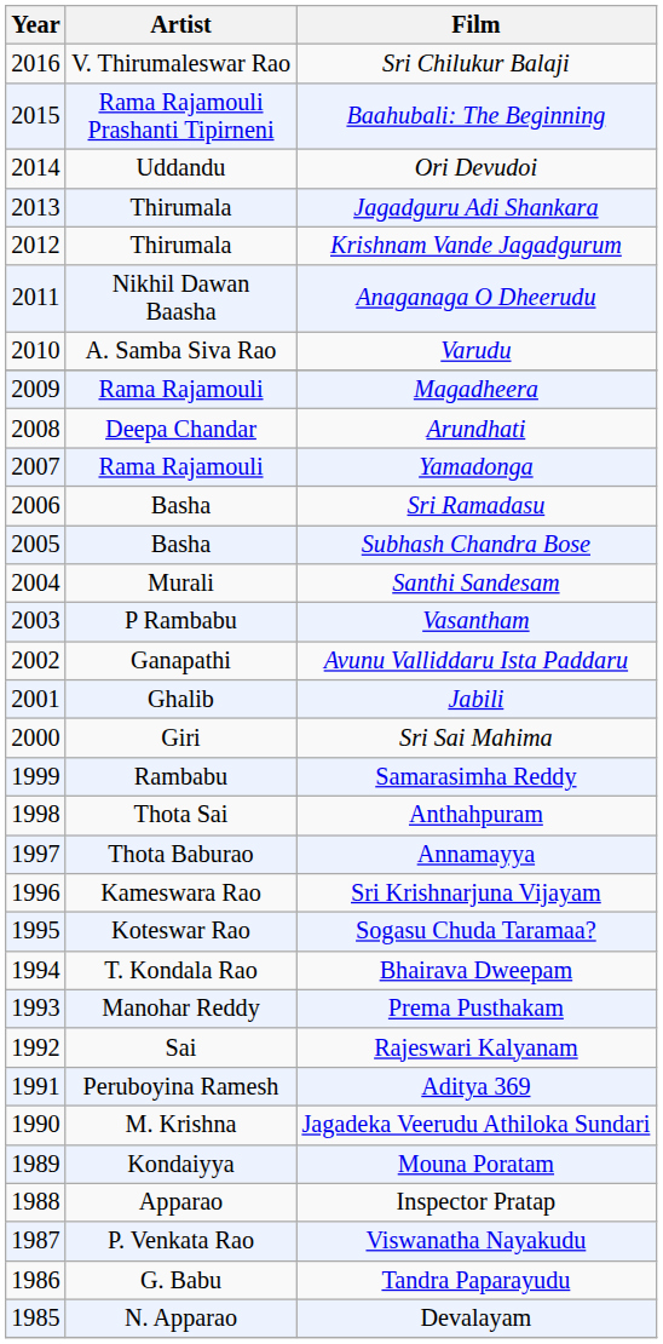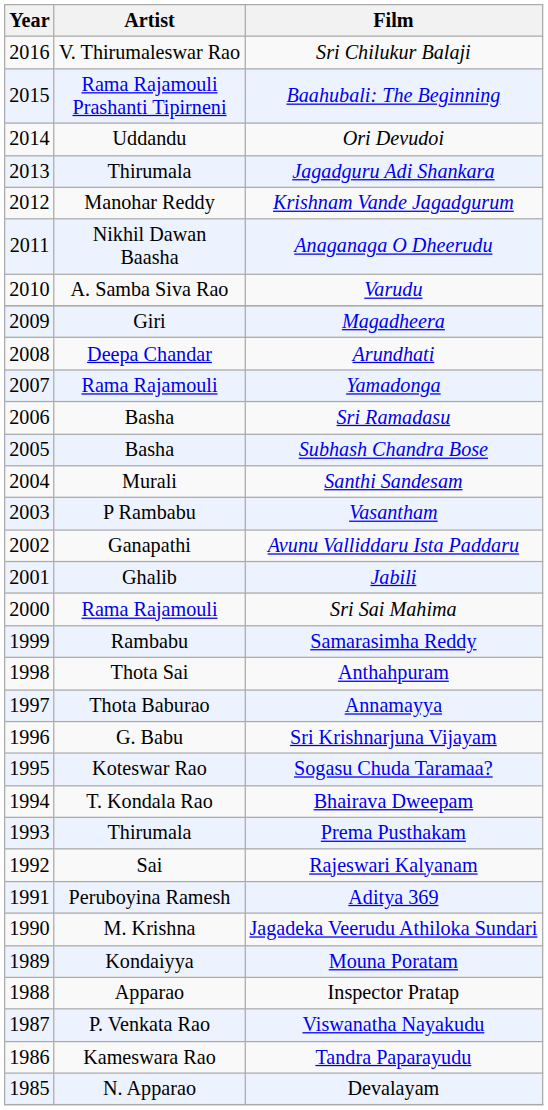 <table class="wikitable sortable plainrowheaders" style="text-align:center">
 <tr>
 <th>Year</th>
 <th>Artist</th>
 <th>Film</th>
 </tr>
 <tr>
 <td>2016</td>
 <td>V. Thirumaleswar Rao</td>
 <td><em>Sri Chilukur Balaji</em></td>
 </tr>
 <tr style="background:#edf3fe;">
 <td>2015</td>
 <td><a href='#'>Rama Rajamouli</a><br><a href='#'>Prashanti Tipirneni</a></td>
 <td><em><a href='#'>Baahubali: The Beginning</a></em></td>
 </tr>
 <tr>
 <td>2014</td>
 <td>Uddandu</td>
 <td><em>Ori Devudoi</em></td>
 </tr>
 <tr style="background:#edf3fe;">
 <td>2013</td>
 <td>Thirumala</td>
 <td><em><a href='#'>Jagadguru Adi Shankara</a></em></td>
 </tr>
 <tr>
 <td>2012</td>
-<td>Thirumala</td>
+<td>Manohar Reddy</td>
 <td><em><a href='#'>Krishnam Vande Jagadgurum</a></em></td>
 </tr>
 <tr bgcolor=#edf3fe>
 <td>2011</td>
 <td>Nikhil Dawan <br> Baasha</td>
 <td><em><a href='#'>Anaganaga O Dheerudu</a></em></td>
 </tr>
 <tr>
 <td>2010</td>
 <td>A. Samba Siva Rao</td>
 <td><em><a href='#'>Varudu</a></em></td>
 </tr>
 <tr>
 </tr>
 <tr bgcolor=#edf3fe>
 <td>2009</td>
-<td><a href='#'>Rama Rajamouli</a></td>
+<td>Giri</td>
 <td><em><a href='#'>Magadheera</a></em></td>
 </tr>
 <tr>
 <td>2008</td>
 <td><a href='#'>Deepa Chandar</a></td>
 <td><em><a href='#'>Arundhati</a></em></td>
 </tr>
 <tr bgcolor=#edf3fe>
 <td>2007</td>
 <td><a href='#'>Rama Rajamouli</a></td>
 <td><em><a href='#'>Yamadonga</a></em></td>
 </tr>
 <tr>
 <td>2006</td>
 <td>Basha</td>
 <td><em><a href='#'>Sri Ramadasu</a></em></td>
 </tr>
 <tr bgcolor=#edf3fe>
 <td>2005</td>
 <td>Basha</td>
 <td><em><a href='#'>Subhash Chandra Bose</a></em></td>
 </tr>
 <tr>
 <td>2004</td>
 <td>Murali</td>
 <td><em><a href='#'>Santhi Sandesam</a></em></td>
 </tr>
 <tr bgcolor=#edf3fe>
 <td>2003</td>
 <td>P Rambabu</td>
 <td><em><a href='#'>Vasantham</a></em></td>
 </tr>
 <tr>
 <td>2002</td>
 <td>Ganapathi</td>
 <td><em><a href='#'>Avunu Valliddaru Ista Paddaru</a></em></td>
 </tr>
 <tr bgcolor=#edf3fe>
 <td>2001</td>
 <td>Ghalib</td>
 <td><em><a href='#'>Jabili</a></em></td>
 </tr>
 <tr>
 <td>2000</td>
-<td>Giri</td>
+<td><a href='#'>Rama Rajamouli</a></td>
 <td><em>Sri Sai Mahima</em></td>
 </tr>
 <tr bgcolor=#edf3fe>
 <td>1999</td>
 <td>Rambabu</td>
 <td><a href='#'>Samarasimha Reddy</a></td>
 </tr>
 <tr>
 <td>1998</td>
 <td>Thota Sai</td>
 <td><a href='#'>Anthahpuram</a></td>
 </tr>
 <tr bgcolor=#edf3fe>
 <td>1997</td>
 <td>Thota Baburao</td>
 <td><a href='#'>Annamayya</a></td>
 </tr>
 <tr>
 <td>1996</td>
-<td>Kameswara Rao</td>
+<td>G. Babu</td>
 <td><a href='#'>Sri Krishnarjuna Vijayam</a></td>
 </tr>
 <tr bgcolor=#edf3fe>
 <td>1995</td>
 <td>Koteswar Rao </td>
 <td><a href='#'>Sogasu Chuda Taramaa?</a></td>
 </tr>
 <tr>
 <td>1994</td>
 <td>T. Kondala Rao </td>
 <td><a href='#'>Bhairava Dweepam</a></td>
 </tr>
 <tr bgcolor=#edf3fe>
 <td>1993</td>
-<td>Manohar Reddy</td>
+<td>Thirumala</td>
 <td><a href='#'>Prema Pusthakam</a></td>
 </tr>
 <tr>
 <td>1992</td>
 <td>Sai</td>
 <td><a href='#'>Rajeswari Kalyanam</a></td>
 </tr>
 <tr bgcolor=#edf3fe>
 <td>1991</td>
 <td>Peruboyina Ramesh</td>
 <td><a href='#'>Aditya 369</a></td>
 </tr>
 <tr>
 <td>1990</td>
 <td>M. Krishna</td>
 <td><a href='#'>Jagadeka Veerudu Athiloka Sundari</a></td>
 </tr>
 <tr bgcolor=#edf3fe>
 <td>1989</td>
 <td>Kondaiyya</td>
 <td><a href='#'>Mouna Poratam</a></td>
 </tr>
 <tr>
 <td>1988</td>
 <td>Apparao</td>
 <td>Inspector Pratap</td>
 </tr>
 <tr bgcolor=#edf3fe>
 <td>1987</td>
 <td>P. Venkata Rao</td>
 <td><a href='#'>Viswanatha Nayakudu</a></td>
 </tr>
 <tr>
 <td>1986</td>
-<td>G. Babu</td>
+<td>Kameswara Rao</td>
 <td><a href='#'>Tandra Paparayudu</a></td>
 </tr>
 <tr bgcolor=#edf3fe>
 <td>1985</td>
 <td>N. Apparao</td>
 <td>Devalayam</td>
 </tr>
 <tr>
 </tr>
 </table>
